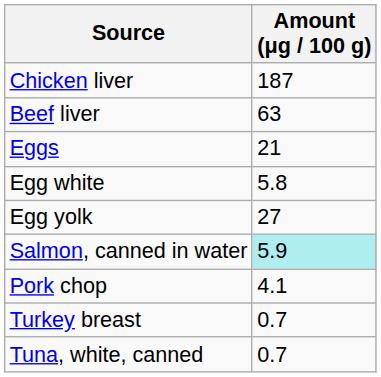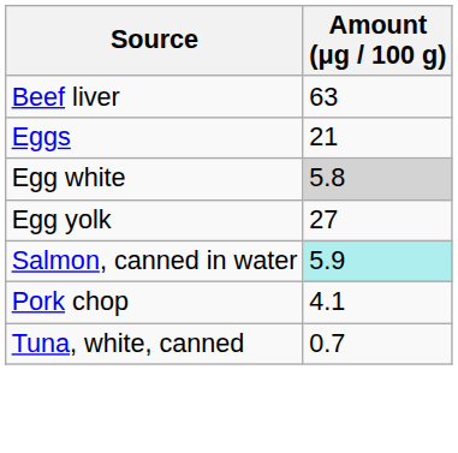 <table class="wikitable">
 <tr>
 <th>Source</th>
 <th>Amount<br> (μg / 100 g)</th>
-</tr>
-<tr>
-<td><a href='#'>Chicken</a> liver</td>
-<td>187</td>
 </tr>
 <tr>
 <td><a href='#'>Beef</a> liver</td>
 <td>63</td>
 </tr>
 <tr>
 <td><a href='#'>Eggs</a></td>
 <td>21</td>
 </tr>
 <tr>
 <td>Egg white</td>
-<td>5.8</td>
+<td style="background: lightgrey;">5.8</td>
 </tr>
 <tr>
 <td>Egg yolk</td>
 <td>27</td>
 </tr>
 <tr>
 <td><a href='#'>Salmon</a>, canned in water</td>
 <td style="background: paleturquoise;">5.9</td>
 </tr>
 <tr>
 <td><a href='#'>Pork</a> chop</td>
 <td>4.1</td>
 </tr>
 <tr>
-<td><a href='#'>Turkey</a> breast</td>
-<td>0.7</td>
-</tr>
-<tr>
 <td><a href='#'>Tuna</a>, white, canned</td>
 <td>0.7</td>
 </tr>
 </table>
